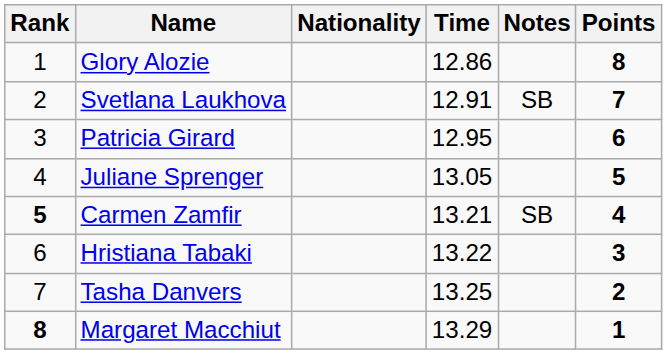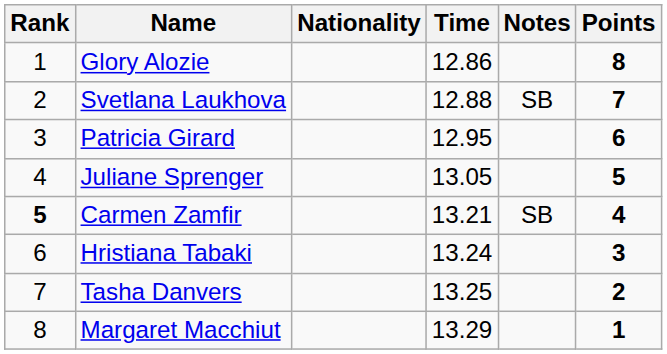 <table class="wikitable sortable" style="text-align:center">
 <tr>
 <th>Rank</th>
 <th>Name</th>
 <th>Nationality</th>
 <th>Time</th>
 <th>Notes</th>
 <th>Points</th>
 </tr>
 <tr>
 <td>1</td>
 <td align=left><a href='#'>Glory Alozie</a></td>
 <td align=left></td>
 <td>12.86</td>
 <td></td>
 <td><strong>8</strong></td>
 </tr>
 <tr>
 <td>2</td>
 <td align=left><a href='#'>Svetlana Laukhova</a></td>
 <td align=left></td>
-<td>12.91</td>
+<td>12.88</td>
 <td>SB</td>
 <td><strong>7</strong></td>
 </tr>
 <tr>
 <td>3</td>
 <td align=left><a href='#'>Patricia Girard</a></td>
 <td align=left></td>
 <td>12.95</td>
 <td></td>
 <td><strong>6</strong></td>
 </tr>
 <tr>
 <td>4</td>
 <td align=left><a href='#'>Juliane Sprenger</a></td>
 <td align=left></td>
 <td>13.05</td>
 <td></td>
 <td><strong>5</strong></td>
 </tr>
 <tr>
 <td><strong>5</strong></td>
 <td align=left><a href='#'>Carmen Zamfir</a></td>
 <td align=left></td>
 <td>13.21</td>
 <td>SB</td>
 <td><strong>4</strong></td>
 </tr>
 <tr>
 <td>6</td>
 <td align=left><a href='#'>Hristiana Tabaki</a></td>
 <td align=left></td>
-<td>13.22</td>
+<td>13.24</td>
 <td></td>
 <td><strong>3</strong></td>
 </tr>
 <tr>
 <td>7</td>
 <td align=left><a href='#'>Tasha Danvers</a></td>
 <td align=left></td>
 <td>13.25</td>
 <td></td>
 <td><strong>2</strong></td>
 </tr>
 <tr>
-<td><strong>8</strong></td>
+<td>8</td>
 <td align=left><a href='#'>Margaret Macchiut</a></td>
 <td align=left></td>
 <td>13.29</td>
 <td></td>
 <td><strong>1</strong></td>
 </tr>
 </table>
